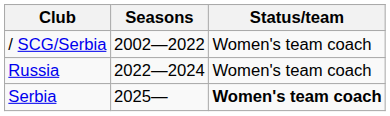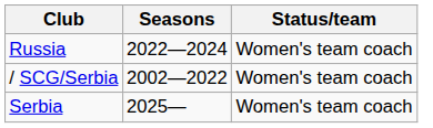 <table class="wikitable">
 <tr>
 <th>Club</th>
 <th>Seasons</th>
 <th>Status/team</th>
 </tr>
 <tr>
+<td> <a href='#'>Russia</a></td>
+<td>2022—2024</td>
+<td>Women's team coach</td>
+</tr>
+<tr>
 <td>/ <a href='#'>SCG/Serbia</a></td>
 <td>2002—2022</td>
 <td>Women's team coach</td>
 </tr>
 <tr>
-<td> <a href='#'>Russia</a></td>
-<td>2022—2024</td>
+<td> <a href='#'>Serbia</a></td>
+<td>2025—</td>
 <td>Women's team coach</td>
 </tr>
-<tr>
-<td> <a href='#'>Serbia</a></td>
-<td>2025—</td>
-<td><strong>Women's team coach</strong></td>
-</tr>
 </table>
